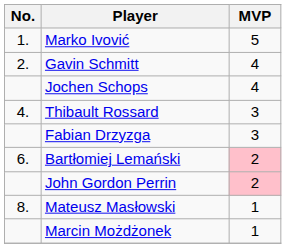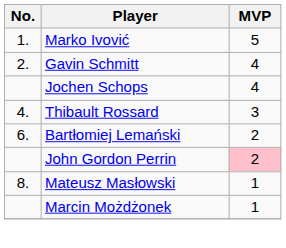 <table class="wikitable sortable">
 <tr>
 <th style="width:2em">No.</th>
 <th style="width:12em">Player</th>
 <th style="width:3em">MVP</th>
 </tr>
 <tr>
 <td align=center>1.</td>
 <td><a href='#'>Marko Ivović</a></td>
 <td align=center>5</td>
 </tr>
 <tr>
 <td align=center>2.</td>
 <td><a href='#'>Gavin Schmitt</a></td>
 <td align=center>4</td>
 </tr>
 <tr>
 <td align=center></td>
 <td><a href='#'>Jochen Schops</a></td>
 <td align=center>4</td>
 </tr>
 <tr>
 <td align=center>4.</td>
 <td><a href='#'>Thibault Rossard</a></td>
 <td align=center>3</td>
 </tr>
 <tr>
-<td align=center></td>
-<td><a href='#'>Fabian Drzyzga</a></td>
-<td align=center>3</td>
-</tr>
-<tr>
 <td align=center>6.</td>
 <td><a href='#'>Bartłomiej Lemański</a></td>
-<td align=center style="background: pink;">2</td>
+<td align=center>2</td>
 </tr>
 <tr>
 <td align=center></td>
 <td><a href='#'>John Gordon Perrin</a></td>
 <td align=center style="background: pink;">2</td>
 </tr>
 <tr>
 <td align=center>8.</td>
 <td><a href='#'>Mateusz Masłowski</a></td>
 <td align=center>1</td>
 </tr>
 <tr>
 <td align=center></td>
 <td><a href='#'>Marcin Możdżonek</a></td>
 <td align=center>1</td>
 </tr>
 <tr>
 </tr>
 </table>
